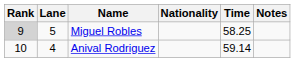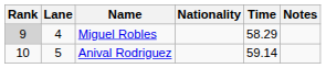 <table class="wikitable sortable" style="text-align:center">
 <tr>
 <th>Rank</th>
 <th>Lane</th>
 <th>Name</th>
 <th>Nationality</th>
 <th>Time</th>
 <th>Notes</th>
 </tr>
 <tr>
 <td style="background: lightgrey;">9</td>
-<td>5</td>
+<td>4</td>
 <td align=left><a href='#'>Miguel Robles</a></td>
 <td align=left></td>
-<td>58.25</td>
+<td>58.29</td>
 <td></td>
 </tr>
 <tr>
 <td>10</td>
-<td>4</td>
+<td>5</td>
 <td align=left><a href='#'>Anival Rodriguez</a></td>
 <td align=left></td>
 <td>59.14</td>
 <td></td>
 </tr>
 </table>
